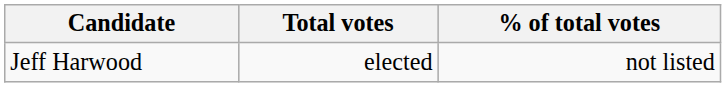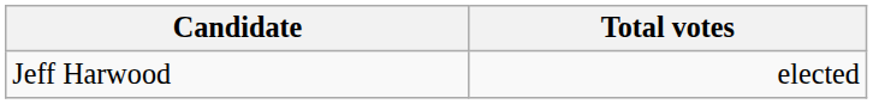 <table class="wikitable" width="475">
 <tr>
 <th align="left">Candidate</th>
 <th align="right">Total votes</th>
-<th align="right">% of total votes</th>
 </tr>
 <tr>
 <td align="left">Jeff Harwood</td>
 <td align="right">elected</td>
-<td align="right">not listed</td>
 </tr>
 </table>
